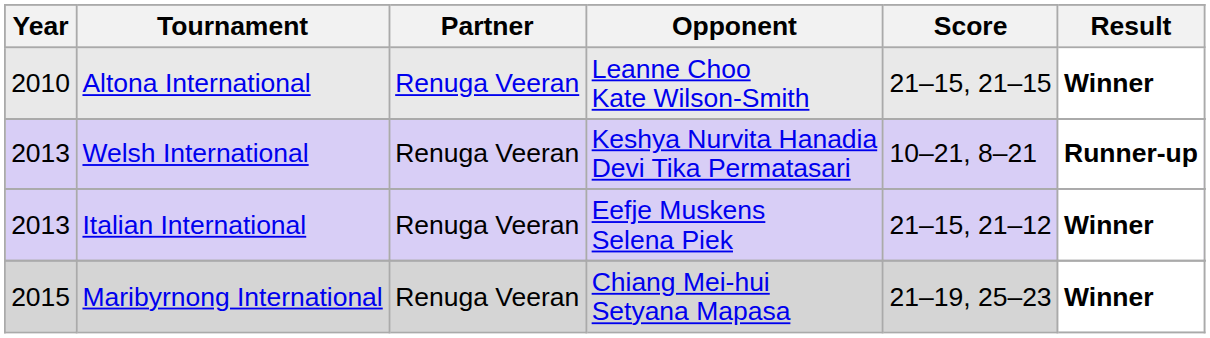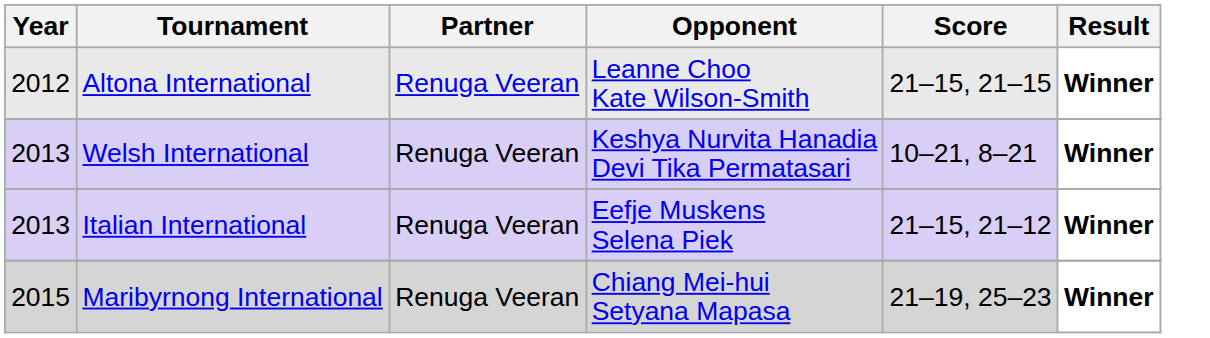 <table class="sortable wikitable" style="font-size: 90%;">
 <tr>
 <th>Year</th>
 <th>Tournament</th>
 <th>Partner</th>
 <th>Opponent</th>
 <th>Score</th>
 <th>Result</th>
 </tr>
 <tr style="background:#E9E9E9">
-<td align="center">2010</td>
+<td align="center">2012</td>
 <td align="left"><a href='#'>Altona International</a></td>
 <td align="left"> <a href='#'>Renuga Veeran</a></td>
 <td align="left"> <a href='#'>Leanne Choo</a><br> <a href='#'>Kate Wilson-Smith</a></td>
 <td align="left">21–15, 21–15</td>
 <td style="text-align:left; background:white"> <strong>Winner</strong></td>
 </tr>
 <tr>
 </tr>
 <tr style="background:#D8CEF6">
 <td align="center">2013</td>
 <td align="left"><a href='#'>Welsh International</a></td>
 <td align="left"> Renuga Veeran</td>
 <td align="left"> <a href='#'>Keshya Nurvita Hanadia</a><br> <a href='#'>Devi Tika Permatasari</a></td>
 <td align="left">10–21, 8–21</td>
-<td style="text-align:left; background:white"> <strong>Runner-up</strong></td>
+<td style="text-align:left; background:white"> <strong>Winner</strong></td>
 </tr>
 <tr>
 </tr>
 <tr style="background:#D8CEF6">
 <td align="center">2013</td>
 <td align="left"><a href='#'>Italian International</a></td>
 <td align="left"> Renuga Veeran</td>
 <td align="left"> <a href='#'>Eefje Muskens</a><br> <a href='#'>Selena Piek</a></td>
 <td align="left">21–15, 21–12</td>
 <td style="text-align:left; background:white"> <strong>Winner</strong></td>
 </tr>
 <tr>
 </tr>
 <tr style="background:#D5D5D5">
 <td align="center">2015</td>
 <td align="left"><a href='#'>Maribyrnong International</a></td>
 <td align="left"> Renuga Veeran</td>
 <td align="left"> <a href='#'>Chiang Mei-hui</a><br> <a href='#'>Setyana Mapasa</a></td>
 <td align="left">21–19, 25–23</td>
 <td style="text-align:left; background:white"> <strong>Winner</strong></td>
 </tr>
 </table>
